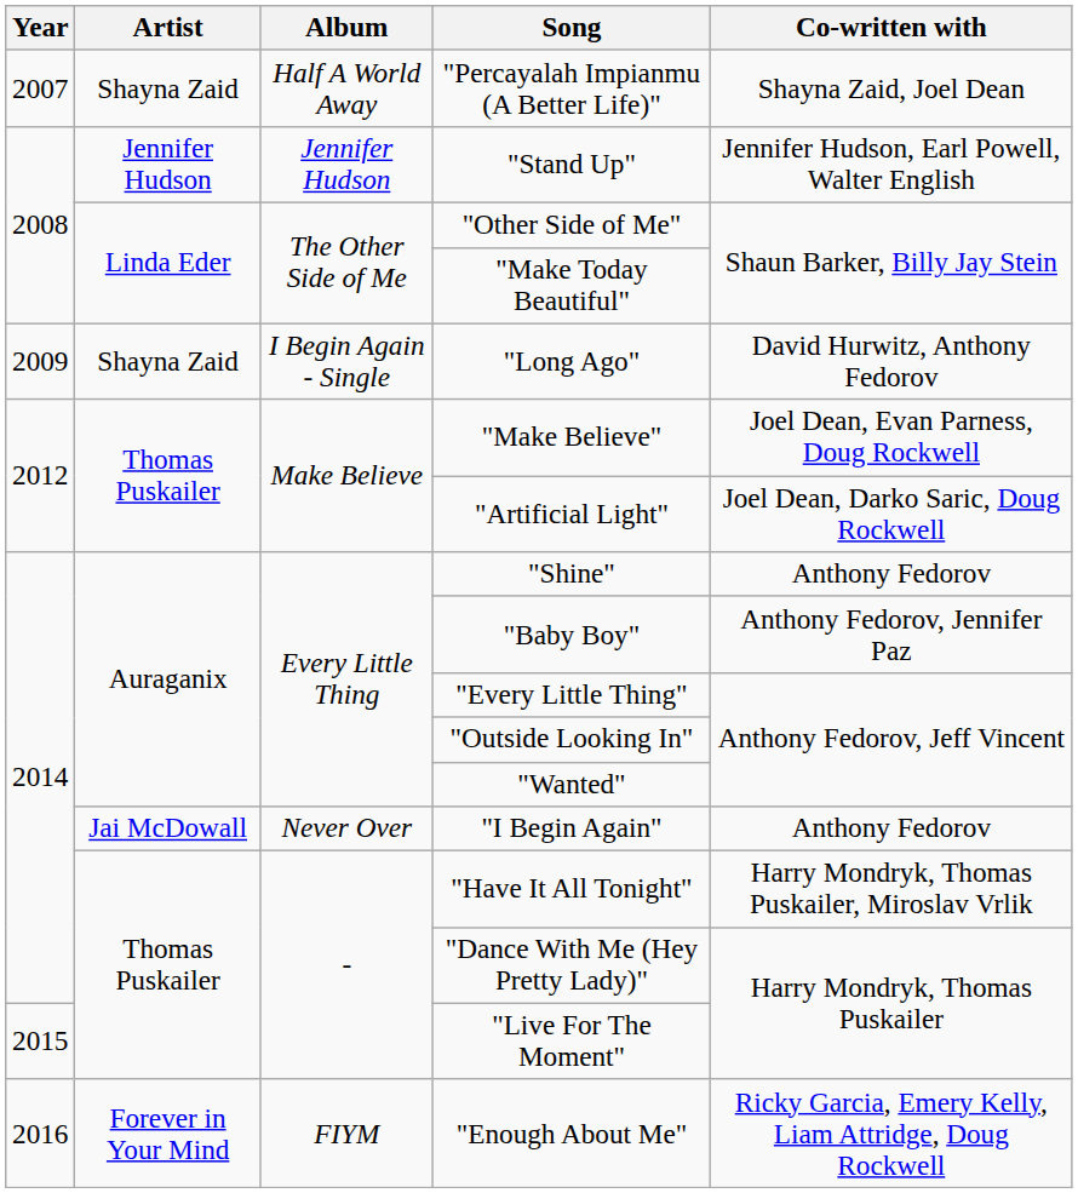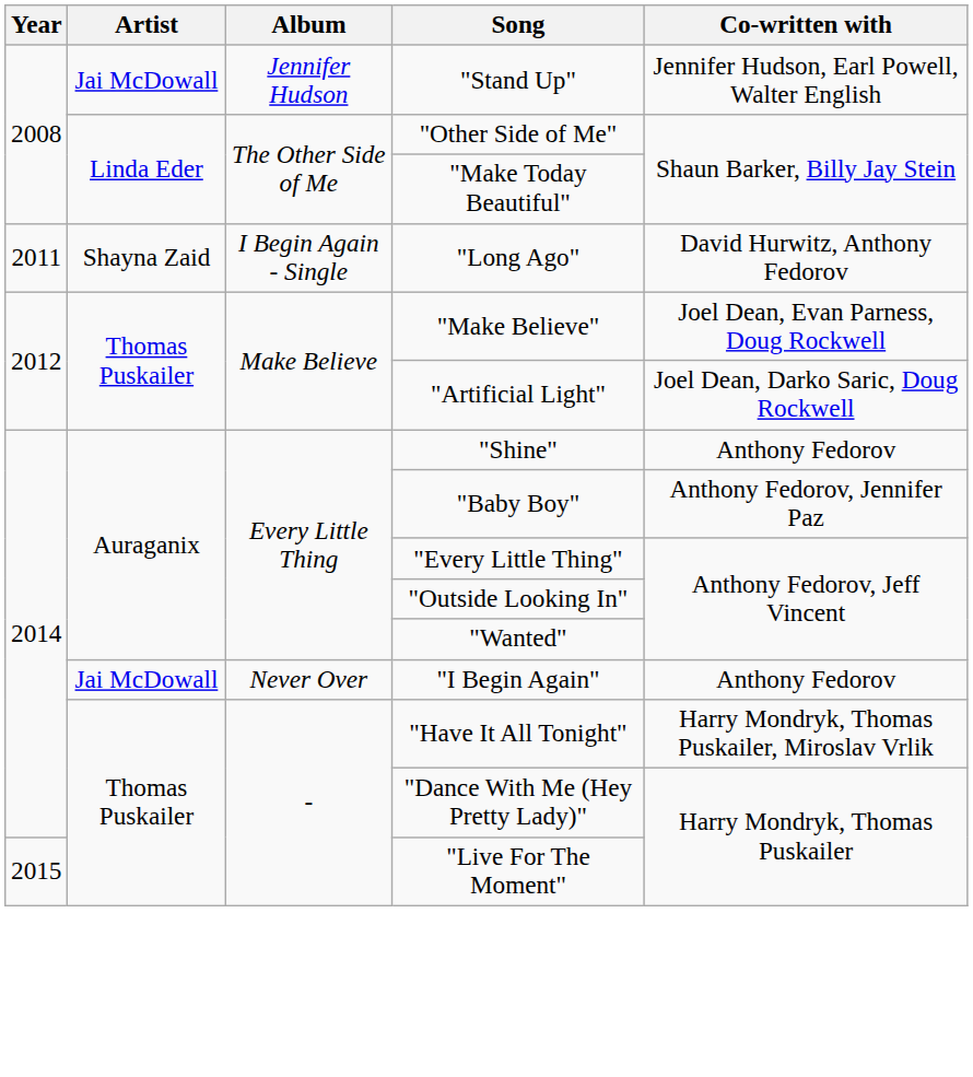 <table class="wikitable" style="text-align:center;">
 <tr>
 <th>Year</th>
 <th>Artist</th>
 <th>Album</th>
 <th>Song</th>
 <th>Co-written with</th>
 </tr>
 <tr>
-<td>2007</td>
-<td>Shayna Zaid</td>
-<td><em>Half A World Away</em></td>
-<td>"Percayalah Impianmu (A Better Life)"</td>
-<td>Shayna Zaid, Joel Dean</td>
-</tr>
-<tr>
 <td rowspan="3">2008</td>
-<td><a href='#'>Jennifer Hudson</a></td>
+<td><a href='#'>Jai McDowall</a></td>
 <td><em><a href='#'>Jennifer Hudson</a></em></td>
 <td>"Stand Up"</td>
 <td>Jennifer Hudson, Earl Powell, Walter English</td>
 </tr>
 <tr>
 <td rowspan="2"><a href='#'>Linda Eder</a></td>
 <td rowspan="2"><em>The Other Side of Me</em></td>
 <td>"Other Side of Me"</td>
 <td rowspan="2">Shaun Barker, <a href='#'>Billy Jay Stein</a></td>
 </tr>
 <tr>
 <td>"Make Today Beautiful"</td>
 </tr>
 <tr>
-<td>2009</td>
+<td>2011</td>
 <td>Shayna Zaid</td>
 <td><em>I Begin Again - Single</em></td>
 <td>"Long Ago"</td>
 <td>David Hurwitz, Anthony Fedorov</td>
 </tr>
 <tr>
 <td rowspan="2">2012</td>
 <td rowspan="2"><a href='#'>Thomas Puskailer</a></td>
 <td rowspan="2"><em>Make Believe</em></td>
 <td>"Make Believe"</td>
 <td>Joel Dean, Evan Parness, <a href='#'>Doug Rockwell</a></td>
 </tr>
 <tr>
 <td>"Artificial Light"</td>
 <td>Joel Dean, Darko Saric, <a href='#'>Doug Rockwell</a></td>
 </tr>
 <tr>
 <td rowspan="8">2014</td>
 <td rowspan="5">Auraganix</td>
 <td rowspan="5"><em>Every Little Thing</em></td>
 <td>"Shine"</td>
 <td>Anthony Fedorov</td>
 </tr>
 <tr>
 <td>"Baby Boy"</td>
 <td>Anthony Fedorov, Jennifer Paz</td>
 </tr>
 <tr>
 <td>"Every Little Thing"</td>
 <td rowspan="3">Anthony Fedorov, Jeff Vincent</td>
 </tr>
 <tr>
 <td>"Outside Looking In"</td>
 </tr>
 <tr>
 <td>"Wanted"</td>
 </tr>
 <tr>
 <td><a href='#'>Jai McDowall</a></td>
 <td><em>Never Over</em></td>
 <td>"I Begin Again"</td>
 <td>Anthony Fedorov</td>
 </tr>
 <tr>
 <td rowspan="3">Thomas Puskailer</td>
 <td rowspan="3">-</td>
 <td>"Have It All Tonight"</td>
 <td>Harry Mondryk, Thomas Puskailer, Miroslav Vrlik</td>
 </tr>
 <tr>
 <td>"Dance With Me (Hey Pretty Lady)"</td>
 <td rowspan="2">Harry Mondryk, Thomas Puskailer</td>
 </tr>
 <tr>
 <td>2015</td>
 <td>"Live For The Moment"</td>
 </tr>
-<tr>
-<td>2016</td>
-<td><a href='#'>Forever in Your Mind</a></td>
-<td><em>FIYM</em></td>
-<td>"Enough About Me"</td>
-<td><a href='#'>Ricky Garcia</a>, <a href='#'>Emery Kelly</a>, <a href='#'>Liam Attridge</a>, <a href='#'>Doug Rockwell</a></td>
-</tr>
 </table>
